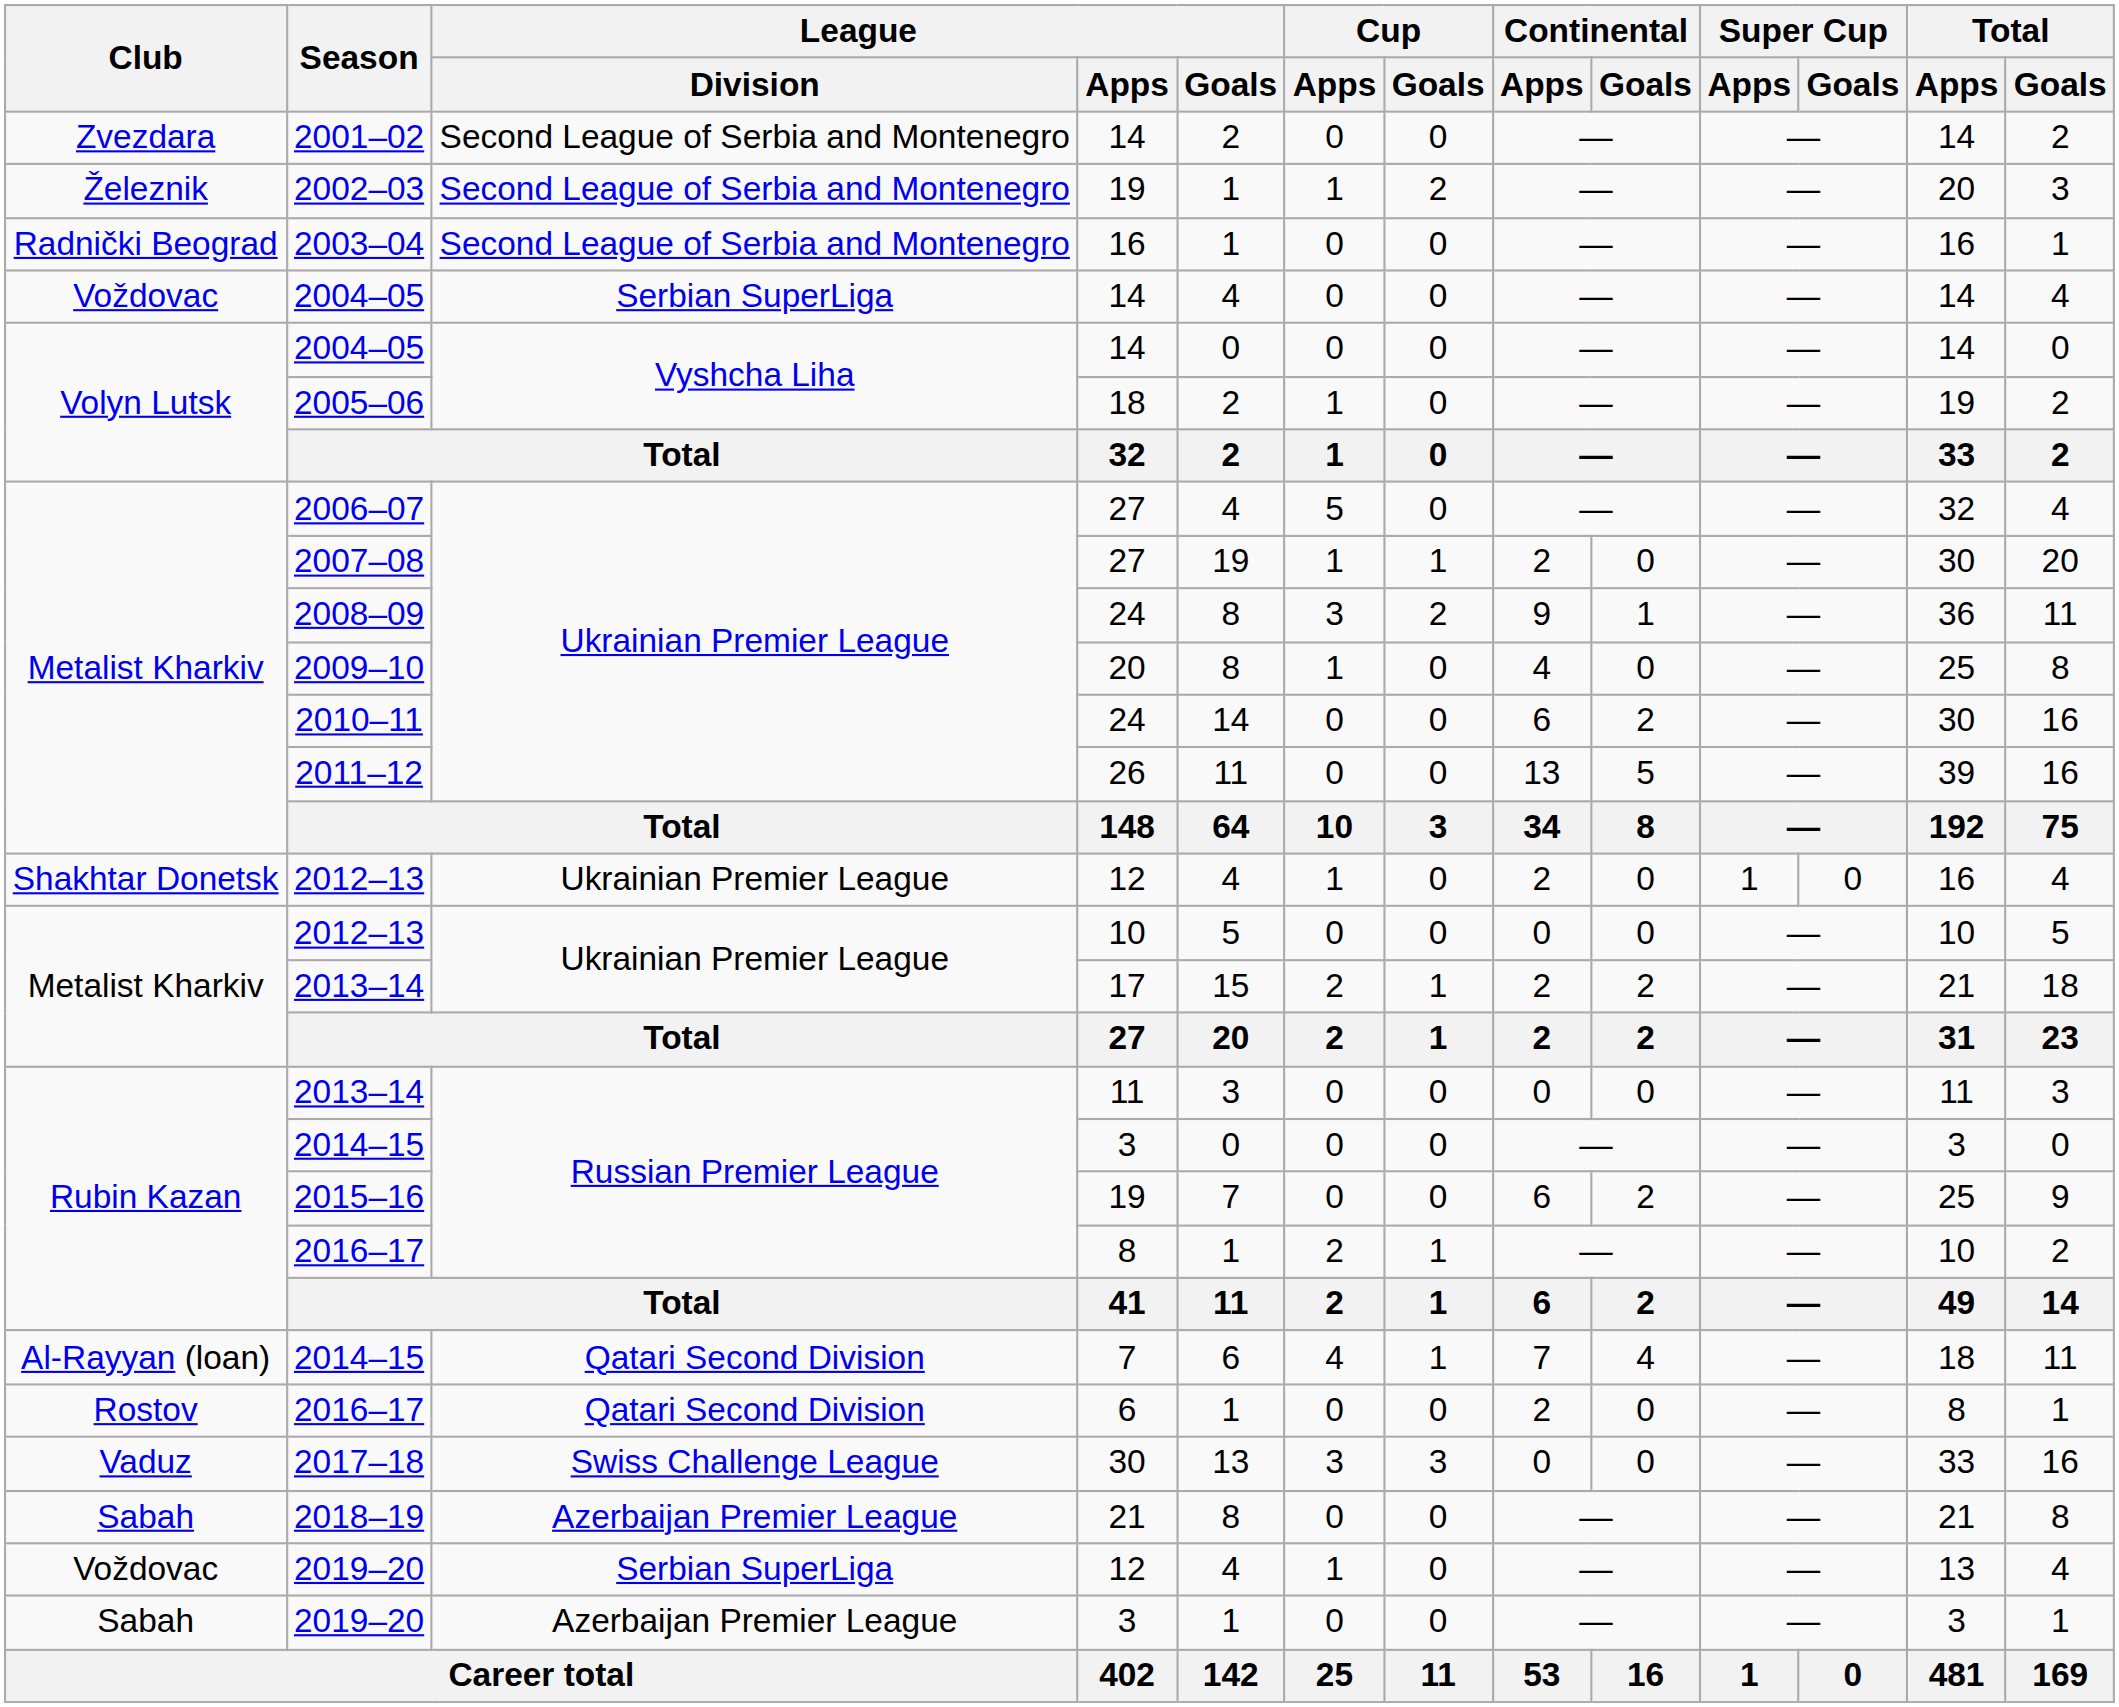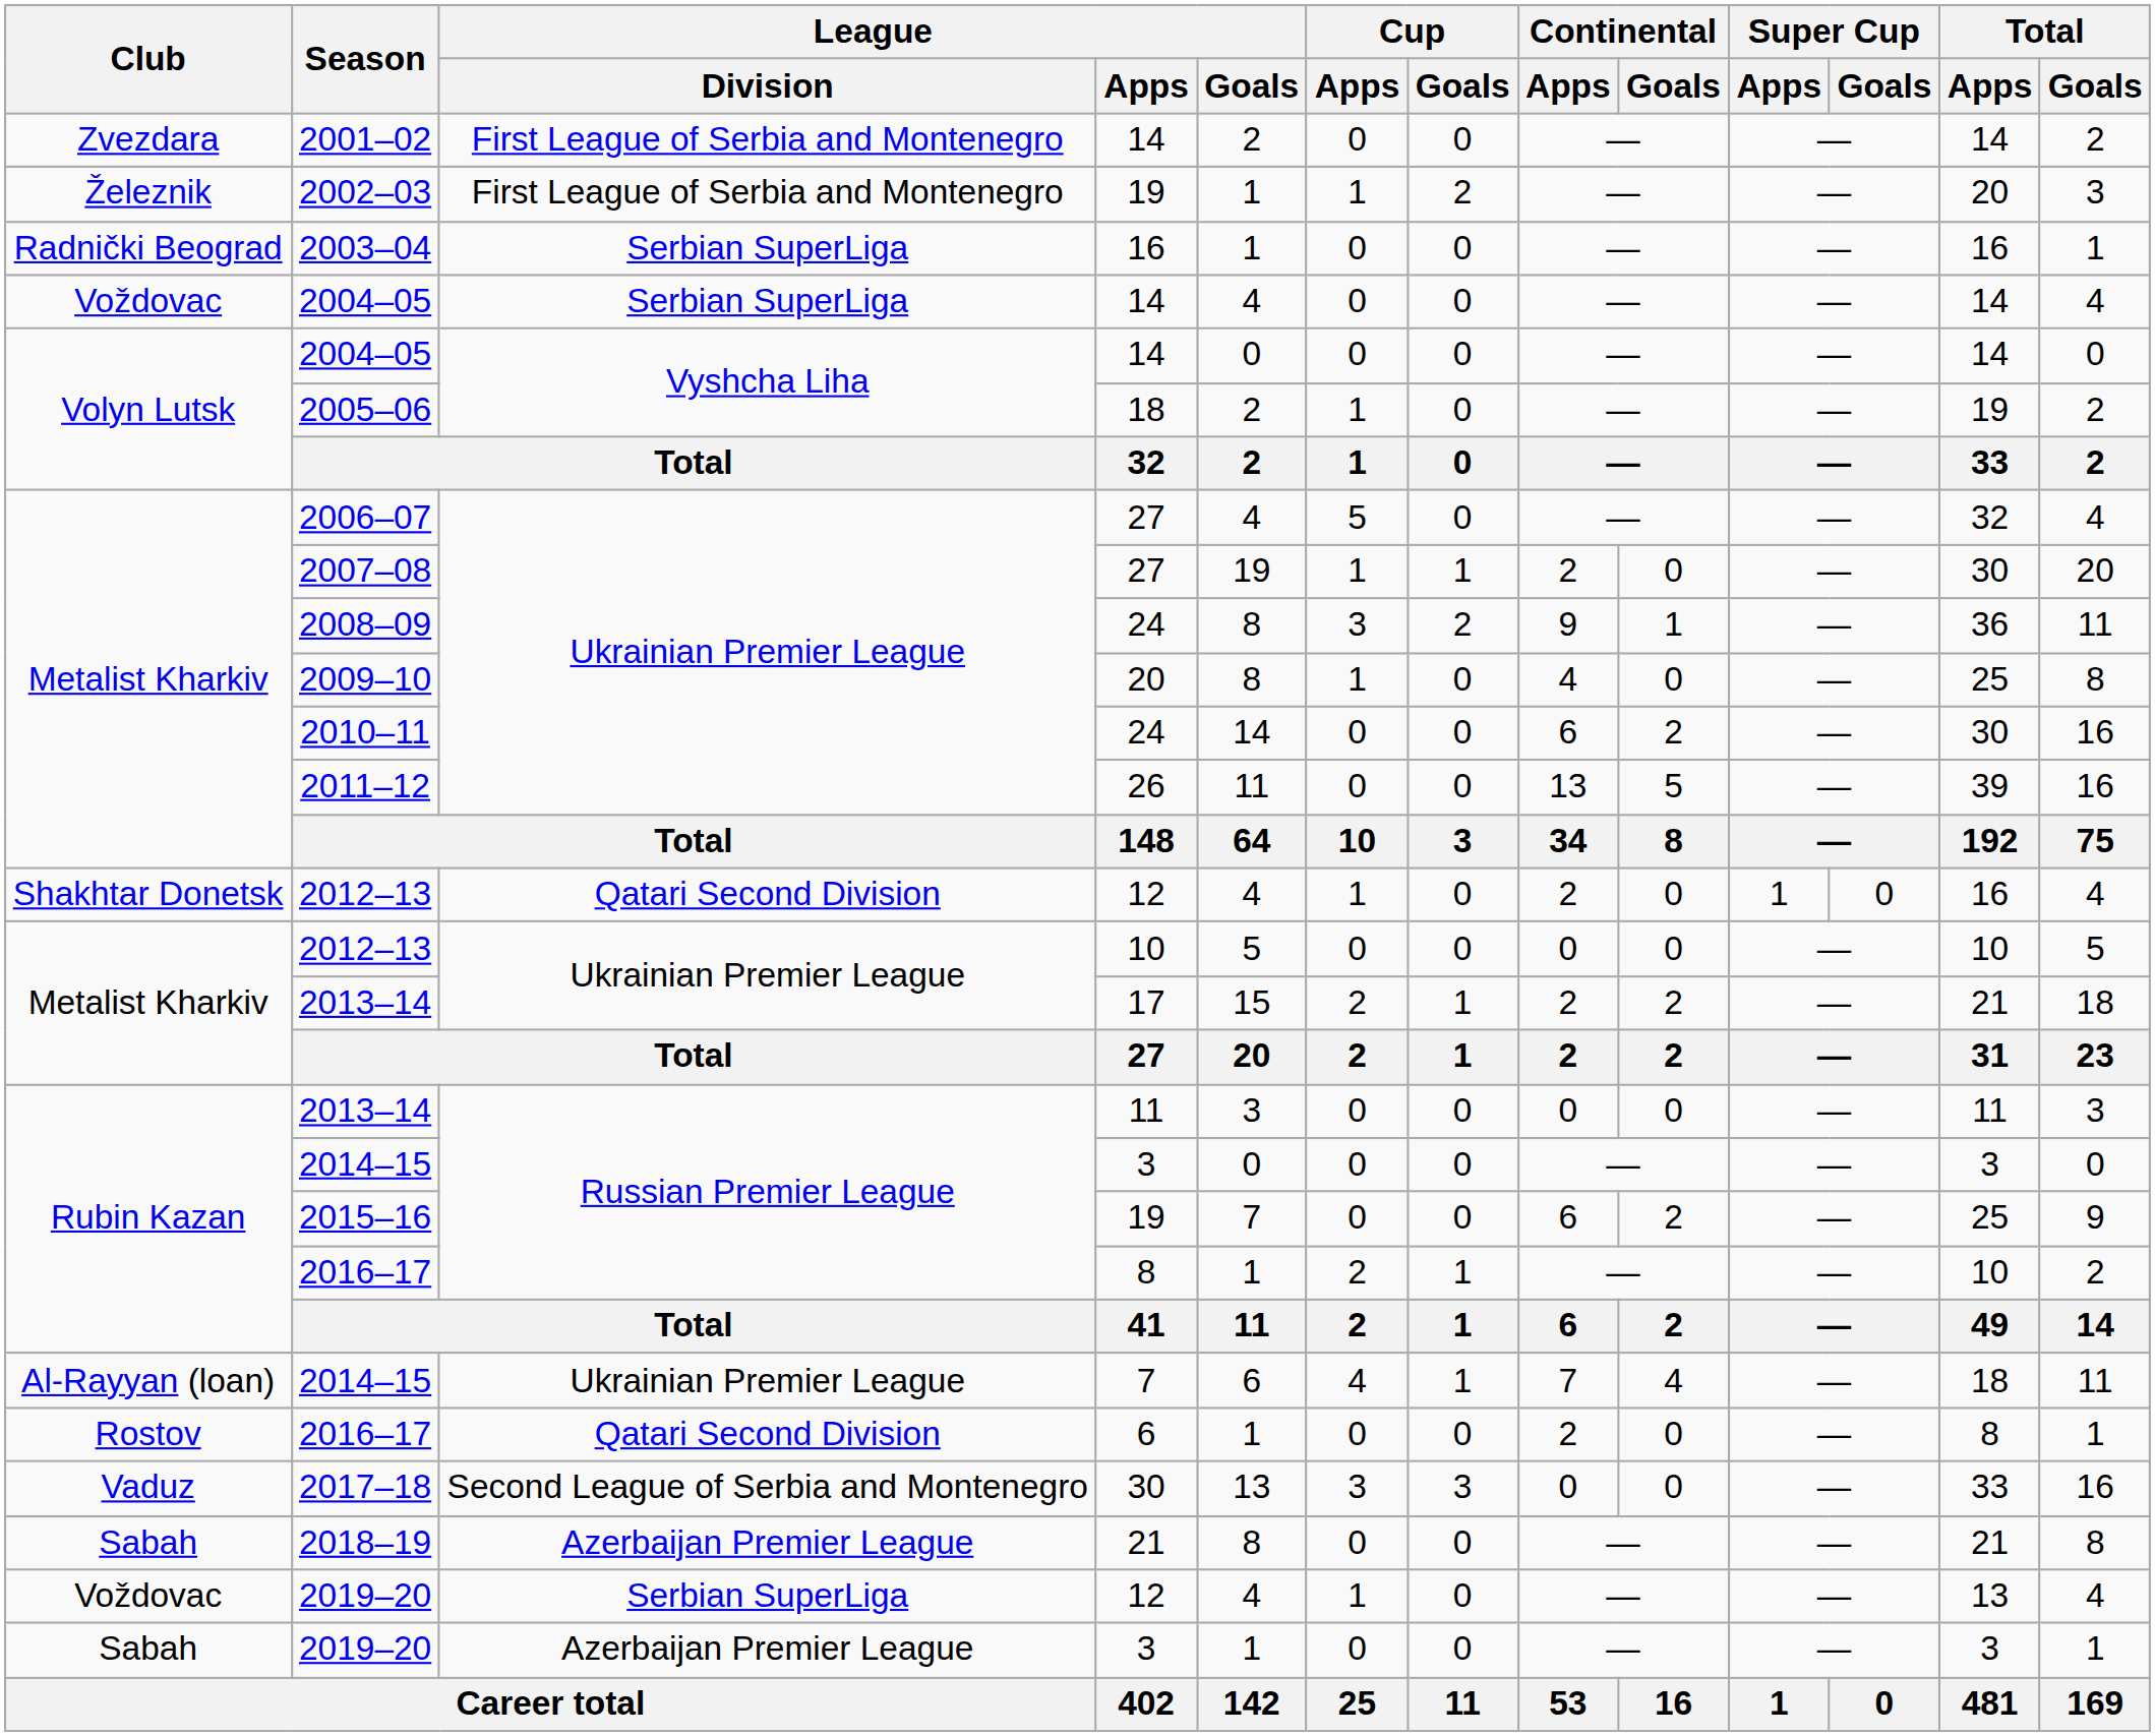 <table class="wikitable" style="text-align:center">
 <tr>
 <th rowspan="2">Club</th>
 <th rowspan="2">Season</th>
 <th colspan="3">League</th>
 <th colspan="2">Cup</th>
 <th colspan="2">Continental</th>
 <th colspan="2">Super Cup</th>
 <th colspan="2">Total</th>
 </tr>
 <tr>
 <th>Division</th>
 <th>Apps</th>
 <th>Goals</th>
 <th>Apps</th>
 <th>Goals</th>
 <th>Apps</th>
 <th>Goals</th>
 <th>Apps</th>
 <th>Goals</th>
 <th>Apps</th>
 <th>Goals</th>
 </tr>
 <tr>
 <td><a href='#'>Zvezdara</a></td>
 <td><a href='#'>2001–02</a></td>
-<td>Second League of Serbia and Montenegro</td>
+<td><a href='#'>First League of Serbia and Montenegro</a></td>
 <td>14</td>
 <td>2</td>
 <td>0</td>
 <td>0</td>
 <td colspan="2">—</td>
 <td colspan="2">—</td>
 <td>14</td>
 <td>2</td>
 </tr>
 <tr>
 <td><a href='#'>Železnik</a></td>
 <td><a href='#'>2002–03</a></td>
-<td><a href='#'>Second League of Serbia and Montenegro</a></td>
+<td>First League of Serbia and Montenegro</td>
 <td>19</td>
 <td>1</td>
 <td>1</td>
 <td>2</td>
 <td colspan="2">—</td>
 <td colspan="2">—</td>
 <td>20</td>
 <td>3</td>
 </tr>
 <tr>
 <td><a href='#'>Radnički Beograd</a></td>
 <td><a href='#'>2003–04</a></td>
-<td><a href='#'>Second League of Serbia and Montenegro</a></td>
+<td><a href='#'>Serbian SuperLiga</a></td>
 <td>16</td>
 <td>1</td>
 <td>0</td>
 <td>0</td>
 <td colspan="2">—</td>
 <td colspan="2">—</td>
 <td>16</td>
 <td>1</td>
 </tr>
 <tr>
 <td><a href='#'>Voždovac</a></td>
 <td><a href='#'>2004–05</a></td>
 <td><a href='#'>Serbian SuperLiga</a></td>
 <td>14</td>
 <td>4</td>
 <td>0</td>
 <td>0</td>
 <td colspan="2">—</td>
 <td colspan="2">—</td>
 <td>14</td>
 <td>4</td>
 </tr>
 <tr>
 <td rowspan="3"><a href='#'>Volyn Lutsk</a></td>
 <td><a href='#'>2004–05</a></td>
 <td rowspan="2"><a href='#'>Vyshcha Liha</a></td>
 <td>14</td>
 <td>0</td>
 <td>0</td>
 <td>0</td>
 <td colspan="2">—</td>
 <td colspan="2">—</td>
 <td>14</td>
 <td>0</td>
 </tr>
 <tr>
 <td><a href='#'>2005–06</a></td>
 <td>18</td>
 <td>2</td>
 <td>1</td>
 <td>0</td>
 <td colspan="2">—</td>
 <td colspan="2">—</td>
 <td>19</td>
 <td>2</td>
 </tr>
 <tr>
 <th colspan="2">Total</th>
 <th>32</th>
 <th>2</th>
 <th>1</th>
 <th>0</th>
 <th colspan="2">—</th>
 <th colspan="2">—</th>
 <th>33</th>
 <th>2</th>
 </tr>
 <tr>
 <td rowspan="7"><a href='#'>Metalist Kharkiv</a></td>
 <td><a href='#'>2006–07</a></td>
 <td rowspan="6"><a href='#'>Ukrainian Premier League</a></td>
 <td>27</td>
 <td>4</td>
 <td>5</td>
 <td>0</td>
 <td colspan="2">—</td>
 <td colspan="2">—</td>
 <td>32</td>
 <td>4</td>
 </tr>
 <tr>
 <td><a href='#'>2007–08</a></td>
 <td>27</td>
 <td>19</td>
 <td>1</td>
 <td>1</td>
 <td>2</td>
 <td>0</td>
 <td colspan="2">—</td>
 <td>30</td>
 <td>20</td>
 </tr>
 <tr>
 <td><a href='#'>2008–09</a></td>
 <td>24</td>
 <td>8</td>
 <td>3</td>
 <td>2</td>
 <td>9</td>
 <td>1</td>
 <td colspan="2">—</td>
 <td>36</td>
 <td>11</td>
 </tr>
 <tr>
 <td><a href='#'>2009–10</a></td>
 <td>20</td>
 <td>8</td>
 <td>1</td>
 <td>0</td>
 <td>4</td>
 <td>0</td>
 <td colspan="2">—</td>
 <td>25</td>
 <td>8</td>
 </tr>
 <tr>
 <td><a href='#'>2010–11</a></td>
 <td>24</td>
 <td>14</td>
 <td>0</td>
 <td>0</td>
 <td>6</td>
 <td>2</td>
 <td colspan="2">—</td>
 <td>30</td>
 <td>16</td>
 </tr>
 <tr>
 <td><a href='#'>2011–12</a></td>
 <td>26</td>
 <td>11</td>
 <td>0</td>
 <td>0</td>
 <td>13</td>
 <td>5</td>
 <td colspan="2">—</td>
 <td>39</td>
 <td>16</td>
 </tr>
 <tr>
 <th colspan="2">Total</th>
 <th>148</th>
 <th>64</th>
 <th>10</th>
 <th>3</th>
 <th>34</th>
 <th>8</th>
 <th colspan="2">—</th>
 <th>192</th>
 <th>75</th>
 </tr>
 <tr>
 <td><a href='#'>Shakhtar Donetsk</a></td>
 <td><a href='#'>2012–13</a></td>
-<td>Ukrainian Premier League</td>
+<td><a href='#'>Qatari Second Division</a></td>
 <td>12</td>
 <td>4</td>
 <td>1</td>
 <td>0</td>
 <td>2</td>
 <td>0</td>
 <td>1</td>
 <td>0</td>
 <td>16</td>
 <td>4</td>
 </tr>
 <tr>
 <td rowspan="3">Metalist Kharkiv</td>
 <td><a href='#'>2012–13</a></td>
 <td rowspan="2">Ukrainian Premier League</td>
 <td>10</td>
 <td>5</td>
 <td>0</td>
 <td>0</td>
 <td>0</td>
 <td>0</td>
 <td colspan="2">—</td>
 <td>10</td>
 <td>5</td>
 </tr>
 <tr>
 <td><a href='#'>2013–14</a></td>
 <td>17</td>
 <td>15</td>
 <td>2</td>
 <td>1</td>
 <td>2</td>
 <td>2</td>
 <td colspan="2">—</td>
 <td>21</td>
 <td>18</td>
 </tr>
 <tr>
 <th colspan="2">Total</th>
 <th>27</th>
 <th>20</th>
 <th>2</th>
 <th>1</th>
 <th>2</th>
 <th>2</th>
 <th colspan="2">—</th>
 <th>31</th>
 <th>23</th>
 </tr>
 <tr>
 <td rowspan="5"><a href='#'>Rubin Kazan</a></td>
 <td><a href='#'>2013–14</a></td>
 <td rowspan="4"><a href='#'>Russian Premier League</a></td>
 <td>11</td>
 <td>3</td>
 <td>0</td>
 <td>0</td>
 <td>0</td>
 <td>0</td>
 <td colspan="2">—</td>
 <td>11</td>
 <td>3</td>
 </tr>
 <tr>
 <td><a href='#'>2014–15</a></td>
 <td>3</td>
 <td>0</td>
 <td>0</td>
 <td>0</td>
 <td colspan="2">—</td>
 <td colspan="2">—</td>
 <td>3</td>
 <td>0</td>
 </tr>
 <tr>
 <td><a href='#'>2015–16</a></td>
 <td>19</td>
 <td>7</td>
 <td>0</td>
 <td>0</td>
 <td>6</td>
 <td>2</td>
 <td colspan="2">—</td>
 <td>25</td>
 <td>9</td>
 </tr>
 <tr>
 <td><a href='#'>2016–17</a></td>
 <td>8</td>
 <td>1</td>
 <td>2</td>
 <td>1</td>
 <td colspan="2">—</td>
 <td colspan="2">—</td>
 <td>10</td>
 <td>2</td>
 </tr>
 <tr>
 <th colspan="2">Total</th>
 <th>41</th>
 <th>11</th>
 <th>2</th>
 <th>1</th>
 <th>6</th>
 <th>2</th>
 <th colspan="2">—</th>
 <th>49</th>
 <th>14</th>
 </tr>
 <tr>
 <td><a href='#'>Al-Rayyan</a> (loan)</td>
 <td><a href='#'>2014–15</a></td>
-<td><a href='#'>Qatari Second Division</a></td>
+<td>Ukrainian Premier League</td>
 <td>7</td>
 <td>6</td>
 <td>4</td>
 <td>1</td>
 <td>7</td>
 <td>4</td>
 <td colspan="2">—</td>
 <td>18</td>
 <td>11</td>
 </tr>
 <tr>
 <td><a href='#'>Rostov</a></td>
 <td><a href='#'>2016–17</a></td>
 <td><a href='#'>Qatari Second Division</a></td>
 <td>6</td>
 <td>1</td>
 <td>0</td>
 <td>0</td>
 <td>2</td>
 <td>0</td>
 <td colspan="2">—</td>
 <td>8</td>
 <td>1</td>
 </tr>
 <tr>
 <td><a href='#'>Vaduz</a></td>
 <td><a href='#'>2017–18</a></td>
-<td><a href='#'>Swiss Challenge League</a></td>
+<td>Second League of Serbia and Montenegro</td>
 <td>30</td>
 <td>13</td>
 <td>3</td>
 <td>3</td>
 <td>0</td>
 <td>0</td>
 <td colspan="2">—</td>
 <td>33</td>
 <td>16</td>
 </tr>
 <tr>
 <td><a href='#'>Sabah</a></td>
 <td><a href='#'>2018–19</a></td>
 <td><a href='#'>Azerbaijan Premier League</a></td>
 <td>21</td>
 <td>8</td>
 <td>0</td>
 <td>0</td>
 <td colspan="2">—</td>
 <td colspan="2">—</td>
 <td>21</td>
 <td>8</td>
 </tr>
 <tr>
 <td>Voždovac</td>
 <td><a href='#'>2019–20</a></td>
 <td><a href='#'>Serbian SuperLiga</a></td>
 <td>12</td>
 <td>4</td>
 <td>1</td>
 <td>0</td>
 <td colspan="2">—</td>
 <td colspan="2">—</td>
 <td>13</td>
 <td>4</td>
 </tr>
 <tr>
 <td>Sabah</td>
 <td><a href='#'>2019–20</a></td>
 <td>Azerbaijan Premier League</td>
 <td>3</td>
 <td>1</td>
 <td>0</td>
 <td>0</td>
 <td colspan="2">—</td>
 <td colspan="2">—</td>
 <td>3</td>
 <td>1</td>
 </tr>
 <tr>
 <th colspan="3">Career total</th>
 <th>402</th>
 <th>142</th>
 <th>25</th>
 <th>11</th>
 <th>53</th>
 <th>16</th>
 <th>1</th>
 <th>0</th>
 <th>481</th>
 <th>169</th>
 </tr>
 </table>
